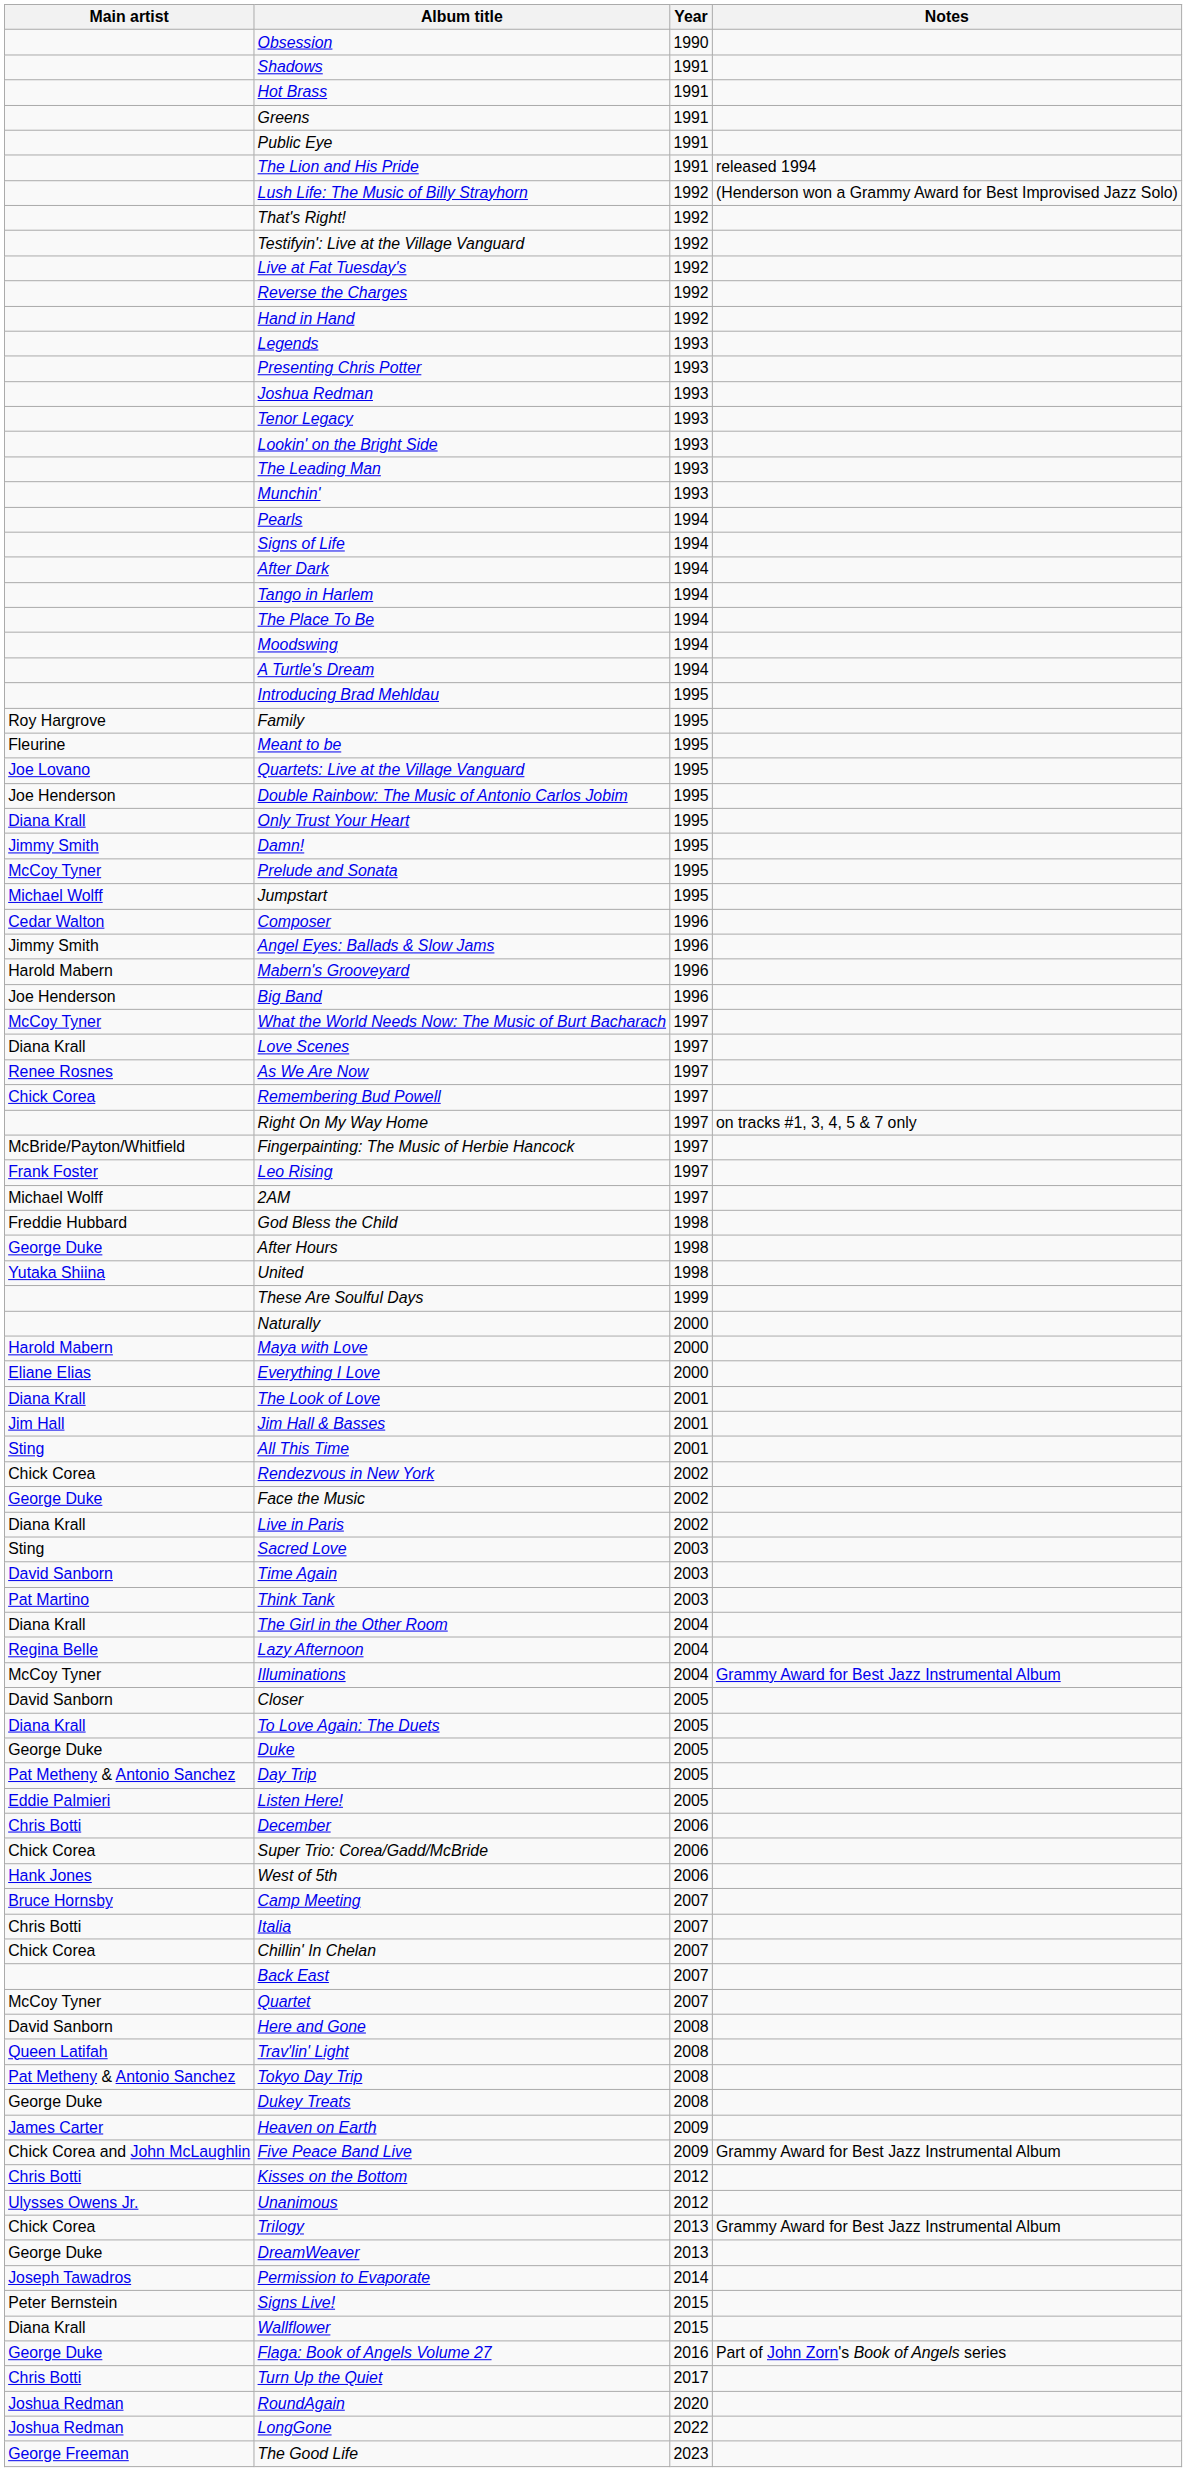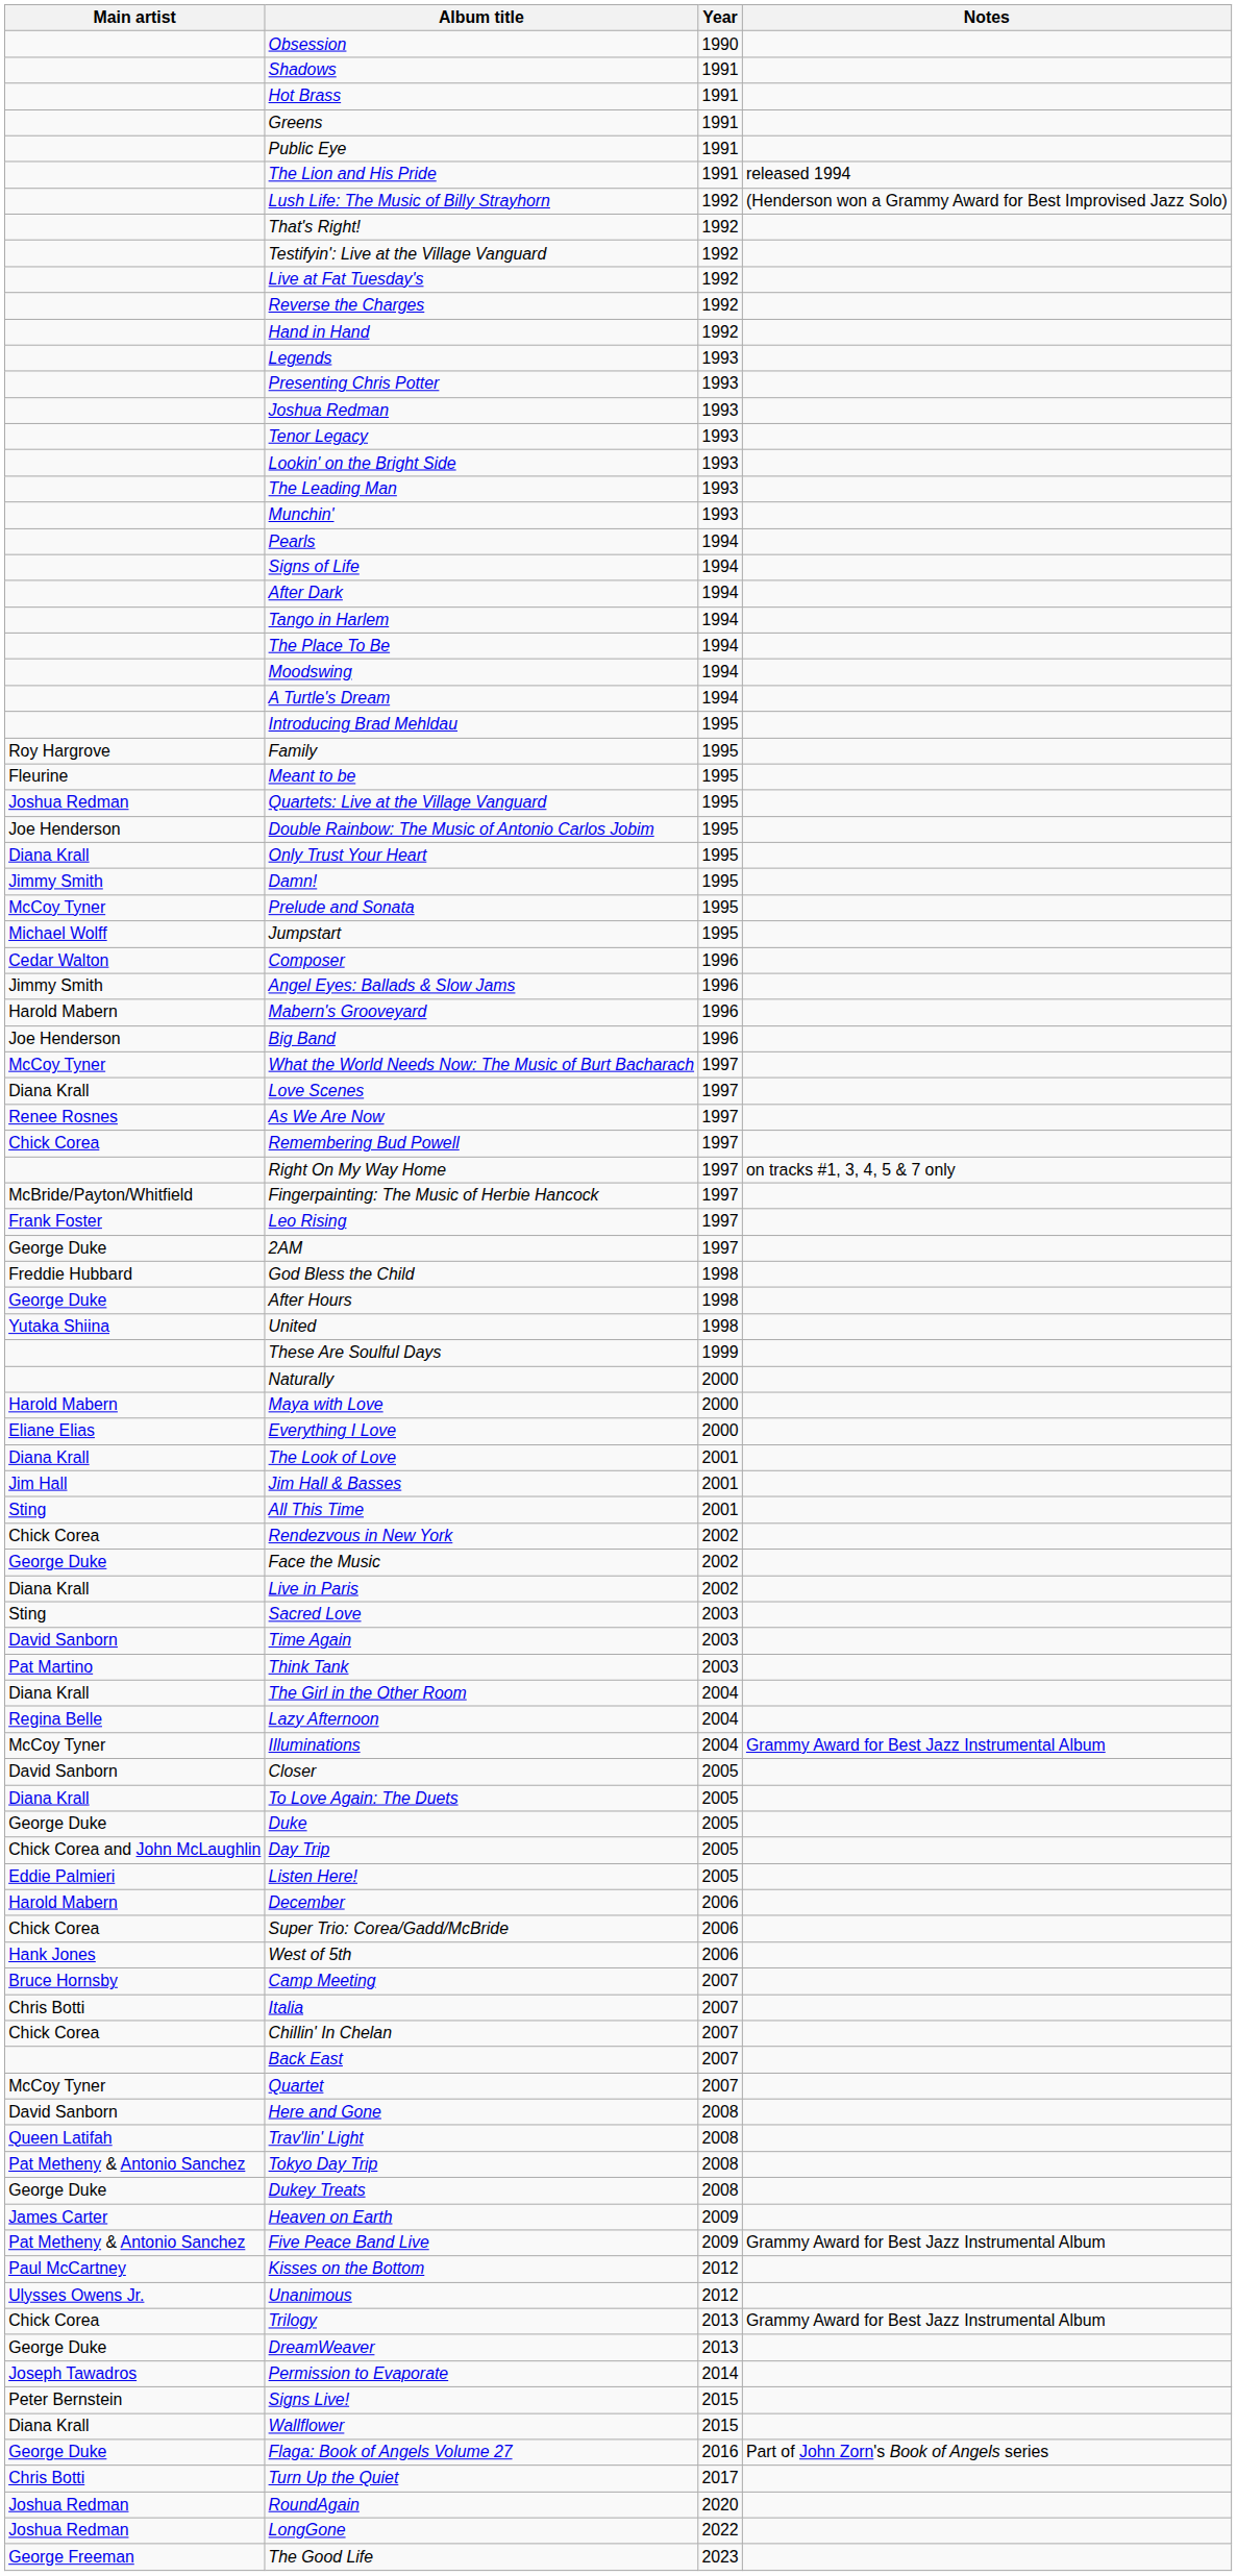 <table class="wikitable sortable">
 <tr>
 <th>Main artist</th>
 <th>Album title</th>
 <th>Year</th>
 <th>Notes</th>
 </tr>
 <tr>
 <td></td>
 <td><em><a href='#'>Obsession</a></em></td>
 <td>1990</td>
 <td></td>
 </tr>
 <tr>
 <td></td>
 <td><em><a href='#'>Shadows</a></em></td>
 <td>1991</td>
 <td></td>
 </tr>
 <tr>
 <td></td>
 <td><em><a href='#'>Hot Brass</a></em></td>
 <td>1991</td>
 <td></td>
 </tr>
 <tr>
 <td></td>
 <td><em>Greens</em></td>
 <td>1991</td>
 <td></td>
 </tr>
 <tr>
 <td></td>
 <td><em>Public Eye</em></td>
 <td>1991</td>
 <td></td>
 </tr>
 <tr>
 <td></td>
 <td><em><a href='#'>The Lion and His Pride</a></em></td>
 <td>1991</td>
 <td>released 1994</td>
 </tr>
 <tr>
 <td></td>
 <td><em><a href='#'>Lush Life: The Music of Billy Strayhorn</a></em></td>
 <td>1992</td>
 <td>(Henderson won a Grammy Award for Best Improvised Jazz Solo)</td>
 </tr>
 <tr>
 <td></td>
 <td><em>That's Right!</em></td>
 <td>1992</td>
 <td></td>
 </tr>
 <tr>
 <td></td>
 <td><em>Testifyin': Live at the Village Vanguard</em></td>
 <td>1992</td>
 <td></td>
 </tr>
 <tr>
 <td></td>
 <td><em><a href='#'>Live at Fat Tuesday's</a></em></td>
 <td>1992</td>
 <td></td>
 </tr>
 <tr>
 <td></td>
 <td><em><a href='#'>Reverse the Charges</a></em></td>
 <td>1992</td>
 <td></td>
 </tr>
 <tr>
 <td></td>
 <td><em><a href='#'>Hand in Hand</a></em></td>
 <td>1992</td>
 <td></td>
 </tr>
 <tr>
 <td></td>
 <td><em><a href='#'>Legends</a></em></td>
 <td>1993</td>
 <td></td>
 </tr>
 <tr>
 <td></td>
 <td><em><a href='#'>Presenting Chris Potter</a></em></td>
 <td>1993</td>
 <td></td>
 </tr>
 <tr>
 <td></td>
 <td><em><a href='#'>Joshua Redman</a></em></td>
 <td>1993</td>
 <td></td>
 </tr>
 <tr>
 <td></td>
 <td><em><a href='#'>Tenor Legacy</a></em></td>
 <td>1993</td>
 <td></td>
 </tr>
 <tr>
 <td></td>
 <td><em><a href='#'>Lookin' on the Bright Side</a></em></td>
 <td>1993</td>
 <td></td>
 </tr>
 <tr>
 <td></td>
 <td><em><a href='#'>The Leading Man</a></em></td>
 <td>1993</td>
 <td></td>
 </tr>
 <tr>
 <td></td>
 <td><em><a href='#'>Munchin'</a></em></td>
 <td>1993</td>
 <td></td>
 </tr>
 <tr>
 <td></td>
 <td><em><a href='#'>Pearls</a></em></td>
 <td>1994</td>
 <td></td>
 </tr>
 <tr>
 <td></td>
 <td><em><a href='#'>Signs of Life</a></em></td>
 <td>1994</td>
 <td></td>
 </tr>
 <tr>
 <td></td>
 <td><em><a href='#'>After Dark</a></em></td>
 <td>1994</td>
 <td></td>
 </tr>
 <tr>
 <td></td>
 <td><em><a href='#'>Tango in Harlem</a></em></td>
 <td>1994</td>
 <td></td>
 </tr>
 <tr>
 <td></td>
 <td><em><a href='#'>The Place To Be</a></em></td>
 <td>1994</td>
 <td></td>
 </tr>
 <tr>
 <td></td>
 <td><em><a href='#'>Moodswing</a></em></td>
 <td>1994</td>
 <td></td>
 </tr>
 <tr>
 <td></td>
 <td><em><a href='#'>A Turtle's Dream</a></em></td>
 <td>1994</td>
 <td></td>
 </tr>
 <tr>
 <td></td>
 <td><em><a href='#'>Introducing Brad Mehldau</a></em></td>
 <td>1995</td>
 <td></td>
 </tr>
 <tr>
 <td>Roy Hargrove</td>
 <td><em>Family</em></td>
 <td>1995</td>
 <td></td>
 </tr>
 <tr>
 <td>Fleurine</td>
 <td><em><a href='#'>Meant to be</a></em></td>
 <td>1995</td>
 <td></td>
 </tr>
 <tr>
-<td><a href='#'>Joe Lovano</a></td>
+<td><a href='#'>Joshua Redman</a></td>
 <td><em><a href='#'>Quartets: Live at the Village Vanguard</a></em></td>
 <td>1995</td>
 <td></td>
 </tr>
 <tr>
 <td>Joe Henderson</td>
 <td><em><a href='#'>Double Rainbow: The Music of Antonio Carlos Jobim</a></em></td>
 <td>1995</td>
 <td></td>
 </tr>
 <tr>
 <td><a href='#'>Diana Krall</a></td>
 <td><em><a href='#'>Only Trust Your Heart</a></em></td>
 <td>1995</td>
 <td></td>
 </tr>
 <tr>
 <td><a href='#'>Jimmy Smith</a></td>
 <td><em><a href='#'>Damn!</a></em></td>
 <td>1995</td>
 <td></td>
 </tr>
 <tr>
 <td><a href='#'>McCoy Tyner</a></td>
 <td><em><a href='#'>Prelude and Sonata</a></em></td>
 <td>1995</td>
 <td></td>
 </tr>
 <tr>
 <td><a href='#'>Michael Wolff</a></td>
 <td><em>Jumpstart</em></td>
 <td>1995</td>
 <td></td>
 </tr>
 <tr>
 <td><a href='#'>Cedar Walton</a></td>
 <td><em><a href='#'>Composer</a></em></td>
 <td>1996</td>
 <td></td>
 </tr>
 <tr>
 <td>Jimmy Smith</td>
 <td><em><a href='#'>Angel Eyes: Ballads & Slow Jams</a></em></td>
 <td>1996</td>
 <td></td>
 </tr>
 <tr>
 <td>Harold Mabern</td>
 <td><em><a href='#'>Mabern's Grooveyard</a></em></td>
 <td>1996</td>
 <td></td>
 </tr>
 <tr>
 <td>Joe Henderson</td>
 <td><em><a href='#'>Big Band</a></em></td>
 <td>1996</td>
 <td></td>
 </tr>
 <tr>
 <td><a href='#'>McCoy Tyner</a></td>
 <td><em><a href='#'>What the World Needs Now: The Music of Burt Bacharach</a></em></td>
 <td>1997</td>
 <td></td>
 </tr>
 <tr>
 <td>Diana Krall</td>
 <td><em><a href='#'>Love Scenes</a></em></td>
 <td>1997</td>
 <td></td>
 </tr>
 <tr>
 <td><a href='#'>Renee Rosnes</a></td>
 <td><em><a href='#'>As We Are Now</a></em></td>
 <td>1997</td>
 <td></td>
 </tr>
 <tr>
 <td><a href='#'>Chick Corea</a></td>
 <td><em><a href='#'>Remembering Bud Powell</a></em></td>
 <td>1997</td>
 <td></td>
 </tr>
 <tr>
 <td></td>
 <td><em>Right On My Way Home</em></td>
 <td>1997</td>
 <td>on tracks #1, 3, 4, 5 & 7 only</td>
 </tr>
 <tr>
 <td>McBride/Payton/Whitfield</td>
 <td><em>Fingerpainting: The Music of Herbie Hancock</em></td>
 <td>1997</td>
 <td></td>
 </tr>
 <tr>
 <td><a href='#'>Frank Foster</a></td>
 <td><em><a href='#'>Leo Rising</a></em></td>
 <td>1997</td>
 <td></td>
 </tr>
 <tr>
-<td>Michael Wolff</td>
+<td>George Duke</td>
 <td><em>2AM</em></td>
 <td>1997</td>
 <td></td>
 </tr>
 <tr>
 <td>Freddie Hubbard</td>
 <td><em>God Bless the Child</em></td>
 <td>1998</td>
 <td></td>
 </tr>
 <tr>
 <td><a href='#'>George Duke</a></td>
 <td><em>After Hours</em></td>
 <td>1998</td>
 <td></td>
 </tr>
 <tr>
 <td><a href='#'>Yutaka Shiina</a></td>
 <td><em>United</em></td>
 <td>1998</td>
 <td></td>
 </tr>
 <tr>
 <td></td>
 <td><em>These Are Soulful Days</em></td>
 <td>1999</td>
 <td></td>
 </tr>
 <tr>
 <td></td>
 <td><em>Naturally</em></td>
 <td>2000</td>
 <td></td>
 </tr>
 <tr>
 <td><a href='#'>Harold Mabern</a></td>
 <td><em><a href='#'>Maya with Love</a></em></td>
 <td>2000</td>
 <td></td>
 </tr>
 <tr>
 <td><a href='#'>Eliane Elias</a></td>
 <td><em><a href='#'>Everything I Love</a></em></td>
 <td>2000</td>
 <td></td>
 </tr>
 <tr>
 <td><a href='#'>Diana Krall</a></td>
 <td><em><a href='#'>The Look of Love</a></em></td>
 <td>2001</td>
 <td></td>
 </tr>
 <tr>
 <td><a href='#'>Jim Hall</a></td>
 <td><em><a href='#'>Jim Hall & Basses</a></em></td>
 <td>2001</td>
 <td></td>
 </tr>
 <tr>
 <td><a href='#'>Sting</a></td>
 <td><em><a href='#'>All This Time</a></em></td>
 <td>2001</td>
 <td></td>
 </tr>
 <tr>
 <td>Chick Corea</td>
 <td><em><a href='#'>Rendezvous in New York</a></em></td>
 <td>2002</td>
 <td></td>
 </tr>
 <tr>
 <td><a href='#'>George Duke</a></td>
 <td><em>Face the Music</em></td>
 <td>2002</td>
 <td></td>
 </tr>
 <tr>
 <td>Diana Krall</td>
 <td><em><a href='#'>Live in Paris</a></em></td>
 <td>2002</td>
 <td></td>
 </tr>
 <tr>
 <td>Sting</td>
 <td><em><a href='#'>Sacred Love</a></em></td>
 <td>2003</td>
 <td></td>
 </tr>
 <tr>
 <td><a href='#'>David Sanborn</a></td>
 <td><em><a href='#'>Time Again</a></em></td>
 <td>2003</td>
 <td></td>
 </tr>
 <tr>
 <td><a href='#'>Pat Martino</a></td>
 <td><em><a href='#'>Think Tank</a></em></td>
 <td>2003</td>
 <td></td>
 </tr>
 <tr>
 <td>Diana Krall</td>
 <td><em><a href='#'>The Girl in the Other Room</a></em></td>
 <td>2004</td>
 <td></td>
 </tr>
 <tr>
 <td><a href='#'>Regina Belle</a></td>
 <td><em><a href='#'>Lazy Afternoon</a></em></td>
 <td>2004</td>
 <td></td>
 </tr>
 <tr>
 <td>McCoy Tyner</td>
 <td><em><a href='#'>Illuminations</a></em></td>
 <td>2004</td>
 <td><a href='#'>Grammy Award for Best Jazz Instrumental Album</a></td>
 </tr>
 <tr>
 <td>David Sanborn</td>
 <td><em>Closer</em></td>
 <td>2005</td>
 <td></td>
 </tr>
 <tr>
 <td><a href='#'>Diana Krall</a></td>
 <td><em><a href='#'>To Love Again: The Duets</a></em></td>
 <td>2005</td>
 <td></td>
 </tr>
 <tr>
 <td>George Duke</td>
 <td><em><a href='#'>Duke</a></em></td>
 <td>2005</td>
 <td></td>
 </tr>
 <tr>
-<td><a href='#'>Pat Metheny</a> & <a href='#'>Antonio Sanchez</a></td>
+<td>Chick Corea and <a href='#'>John McLaughlin</a></td>
 <td><em><a href='#'>Day Trip</a></em></td>
 <td>2005</td>
 <td></td>
 </tr>
 <tr>
 <td><a href='#'>Eddie Palmieri</a></td>
 <td><em><a href='#'>Listen Here!</a></em></td>
 <td>2005</td>
 <td></td>
 </tr>
 <tr>
-<td><a href='#'>Chris Botti</a></td>
+<td><a href='#'>Harold Mabern</a></td>
 <td><em><a href='#'>December</a></em></td>
 <td>2006</td>
 <td></td>
 </tr>
 <tr>
 <td>Chick Corea</td>
 <td><em>Super Trio: Corea/Gadd/McBride</em></td>
 <td>2006</td>
 <td></td>
 </tr>
 <tr>
 <td><a href='#'>Hank Jones</a></td>
 <td><em>West of 5th</em></td>
 <td>2006</td>
 <td></td>
 </tr>
 <tr>
 <td><a href='#'>Bruce Hornsby</a></td>
 <td><em><a href='#'>Camp Meeting</a></em></td>
 <td>2007</td>
 <td></td>
 </tr>
 <tr>
 <td>Chris Botti</td>
 <td><em><a href='#'>Italia</a></em></td>
 <td>2007</td>
 <td></td>
 </tr>
 <tr>
 <td>Chick Corea</td>
 <td><em>Chillin' In Chelan</em></td>
 <td>2007</td>
 <td></td>
 </tr>
 <tr>
 <td></td>
 <td><em><a href='#'>Back East</a></em></td>
 <td>2007</td>
 <td></td>
 </tr>
 <tr>
 <td>McCoy Tyner</td>
 <td><em><a href='#'>Quartet</a></em></td>
 <td>2007</td>
 <td></td>
 </tr>
 <tr>
 <td>David Sanborn</td>
 <td><em><a href='#'>Here and Gone</a></em></td>
 <td>2008</td>
 <td></td>
 </tr>
 <tr>
 <td><a href='#'>Queen Latifah</a></td>
 <td><em><a href='#'>Trav'lin' Light</a></em></td>
 <td>2008</td>
 <td></td>
 </tr>
 <tr>
 <td><a href='#'>Pat Metheny</a> & <a href='#'>Antonio Sanchez</a></td>
 <td><em><a href='#'>Tokyo Day Trip</a></em></td>
 <td>2008</td>
 <td></td>
 </tr>
 <tr>
 <td>George Duke</td>
 <td><em><a href='#'>Dukey Treats</a></em></td>
 <td>2008</td>
 <td></td>
 </tr>
 <tr>
 <td><a href='#'>James Carter</a></td>
 <td><em><a href='#'>Heaven on Earth</a></em></td>
 <td>2009</td>
 <td></td>
 </tr>
 <tr>
-<td>Chick Corea and <a href='#'>John McLaughlin</a></td>
+<td><a href='#'>Pat Metheny</a> & <a href='#'>Antonio Sanchez</a></td>
 <td><em><a href='#'>Five Peace Band Live</a></em></td>
 <td>2009</td>
 <td>Grammy Award for Best Jazz Instrumental Album</td>
 </tr>
 <tr>
-<td><a href='#'>Chris Botti</a></td>
+<td><a href='#'>Paul McCartney</a></td>
 <td><em><a href='#'>Kisses on the Bottom</a></em></td>
 <td>2012</td>
 <td></td>
 </tr>
 <tr>
 <td><a href='#'>Ulysses Owens Jr.</a></td>
 <td><em><a href='#'>Unanimous</a></em></td>
 <td>2012</td>
 <td></td>
 </tr>
 <tr>
 <td>Chick Corea</td>
 <td><em><a href='#'>Trilogy</a></em></td>
 <td>2013</td>
 <td>Grammy Award for Best Jazz Instrumental Album</td>
 </tr>
 <tr>
 <td>George Duke</td>
 <td><em><a href='#'>DreamWeaver</a></em></td>
 <td>2013</td>
 <td></td>
 </tr>
 <tr>
 <td><a href='#'>Joseph Tawadros</a></td>
 <td><em><a href='#'>Permission to Evaporate</a></em></td>
 <td>2014</td>
 <td></td>
 </tr>
 <tr>
 <td>Peter Bernstein</td>
 <td><em><a href='#'>Signs Live!</a></em></td>
 <td>2015</td>
 <td></td>
 </tr>
 <tr>
 <td>Diana Krall</td>
 <td><em><a href='#'>Wallflower</a></em></td>
 <td>2015</td>
 <td></td>
 </tr>
 <tr>
 <td><a href='#'>George Duke</a></td>
 <td><em><a href='#'>Flaga: Book of Angels Volume 27</a></em></td>
 <td>2016</td>
 <td>Part of <a href='#'>John Zorn</a>'s <em>Book of Angels</em> series</td>
 </tr>
 <tr>
 <td><a href='#'>Chris Botti</a></td>
 <td><em><a href='#'>Turn Up the Quiet</a></em></td>
 <td>2017</td>
 <td></td>
 </tr>
 <tr>
 <td><a href='#'>Joshua Redman</a></td>
 <td><em><a href='#'>RoundAgain</a></em></td>
 <td>2020</td>
 <td></td>
 </tr>
 <tr>
 <td><a href='#'>Joshua Redman</a></td>
 <td><em><a href='#'>LongGone</a></em></td>
 <td>2022</td>
 <td></td>
 </tr>
 <tr>
 <td><a href='#'>George Freeman</a></td>
 <td><em>The Good Life</em></td>
 <td>2023</td>
 </tr>
 </table>
